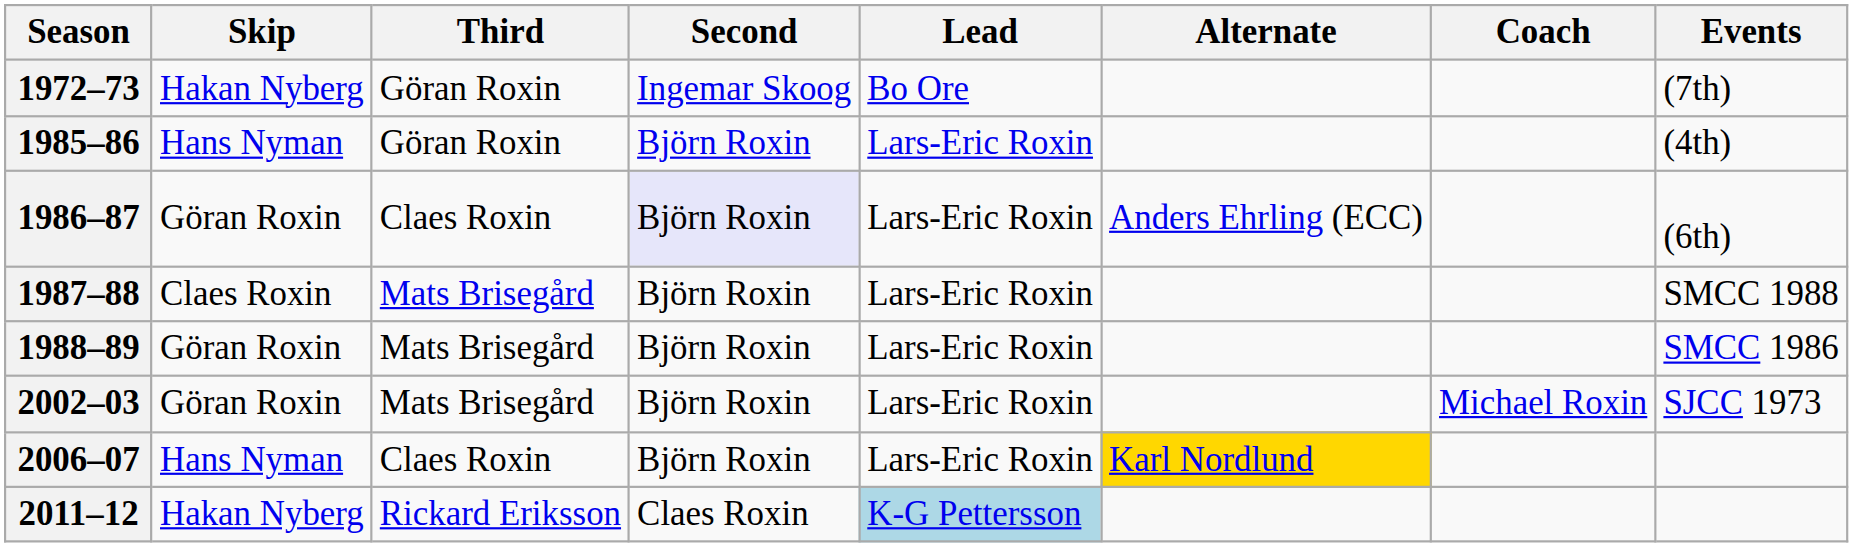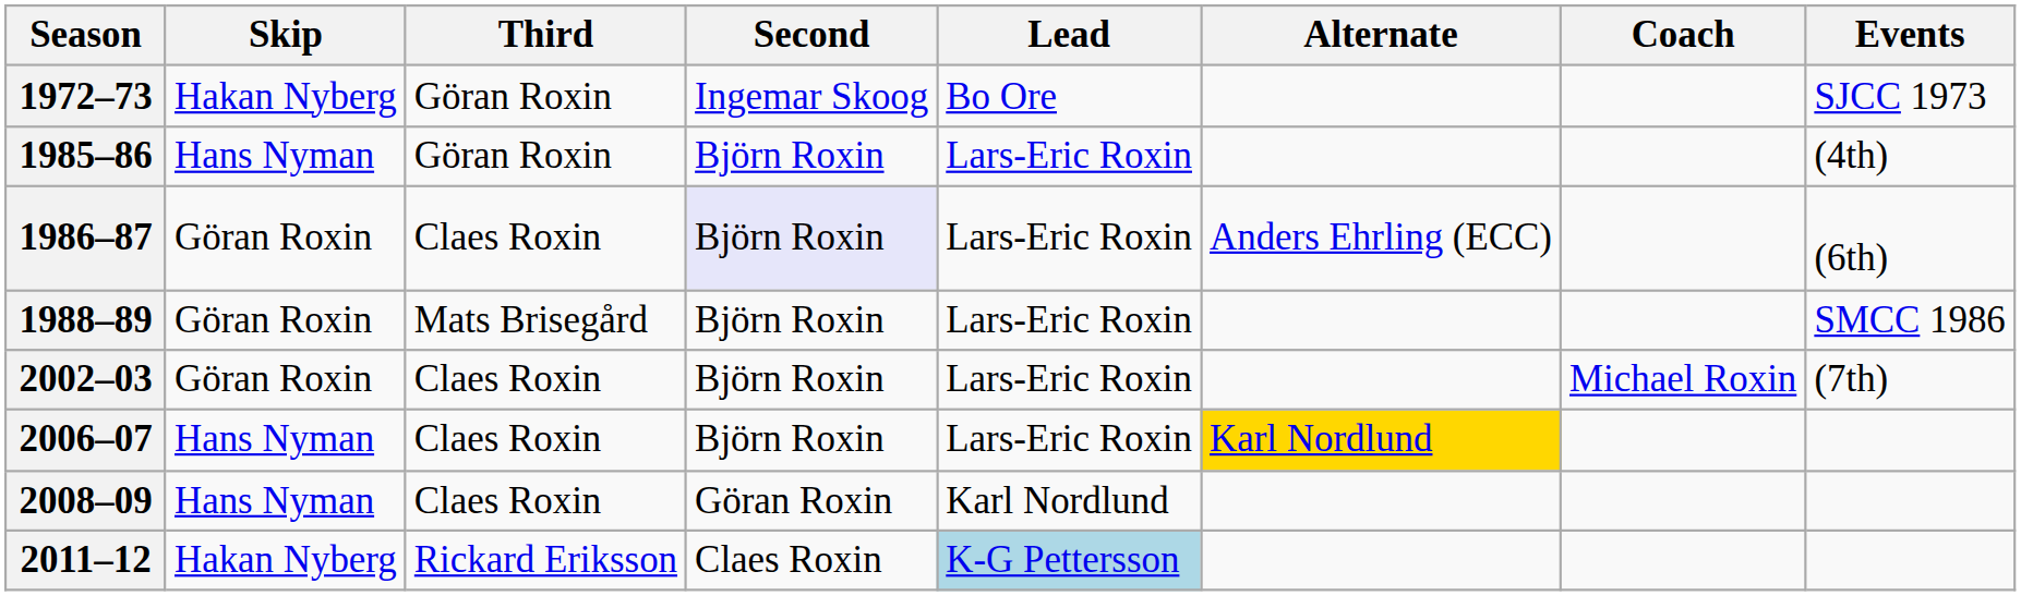 <table class="wikitable">
 <tr>
 <th scope="col" width=60>Season</th>
 <th scope="col">Skip</th>
 <th scope="col">Third</th>
 <th scope="col">Second</th>
 <th scope="col">Lead</th>
 <th scope="col">Alternate</th>
 <th scope="col">Coach</th>
 <th scope="col">Events</th>
 </tr>
 <tr>
 <th scope="row">1972–73</th>
 <td><a href='#'>Hakan Nyberg</a></td>
 <td>Göran Roxin</td>
 <td><a href='#'>Ingemar Skoog</a></td>
 <td><a href='#'>Bo Ore</a></td>
 <td></td>
 <td></td>
-<td> (7th)</td>
+<td><a href='#'>SJCC</a> 1973 </td>
 </tr>
 <tr>
 <th scope="row">1985–86</th>
 <td><a href='#'>Hans Nyman</a></td>
 <td>Göran Roxin</td>
 <td><a href='#'>Björn Roxin</a></td>
 <td><a href='#'>Lars-Eric Roxin</a></td>
 <td></td>
 <td></td>
 <td> (4th)</td>
 </tr>
 <tr>
 <th scope="row">1986–87</th>
 <td>Göran Roxin</td>
 <td>Claes Roxin</td>
 <td style="background: lavender;">Björn Roxin</td>
 <td>Lars-Eric Roxin</td>
 <td><a href='#'>Anders Ehrling</a> (ECC)</td>
 <td></td>
 <td> <br> (6th)</td>
 </tr>
 <tr>
-<th scope="row">1987–88</th>
-<td>Claes Roxin</td>
-<td><a href='#'>Mats Brisegård</a></td>
-<td>Björn Roxin</td>
-<td>Lars-Eric Roxin</td>
-<td></td>
-<td></td>
-<td>SMCC 1988 </td>
-</tr>
-<tr>
 <th scope="row">1988–89</th>
 <td>Göran Roxin</td>
 <td>Mats Brisegård</td>
 <td>Björn Roxin</td>
 <td>Lars-Eric Roxin</td>
 <td></td>
 <td></td>
 <td><a href='#'>SMCC</a> 1986 </td>
 </tr>
 <tr>
 <th scope="row">2002–03</th>
 <td>Göran Roxin</td>
-<td>Mats Brisegård</td>
+<td>Claes Roxin</td>
 <td>Björn Roxin</td>
 <td>Lars-Eric Roxin</td>
 <td></td>
 <td><a href='#'>Michael Roxin</a></td>
-<td><a href='#'>SJCC</a> 1973 </td>
+<td> (7th)</td>
 </tr>
 <tr>
 <th scope="row">2006–07</th>
 <td><a href='#'>Hans Nyman</a></td>
 <td>Claes Roxin</td>
 <td>Björn Roxin</td>
 <td>Lars-Eric Roxin</td>
 <td style="background: gold;"><a href='#'>Karl Nordlund</a></td>
 <td></td>
 <td> </td>
 </tr>
 <tr>
+<th scope="row">2008–09</th>
+<td><a href='#'>Hans Nyman</a></td>
+<td>Claes Roxin</td>
+<td>Göran Roxin</td>
+<td>Karl Nordlund</td>
+<td></td>
+<td></td>
+<td></td>
+</tr>
+<tr>
 <th scope="row">2011–12</th>
 <td><a href='#'>Hakan Nyberg</a></td>
 <td><a href='#'>Rickard Eriksson</a></td>
 <td>Claes Roxin</td>
 <td style="background: lightblue;"><a href='#'>K-G Pettersson</a></td>
 <td></td>
 <td></td>
 <td></td>
 </tr>
 </table>
